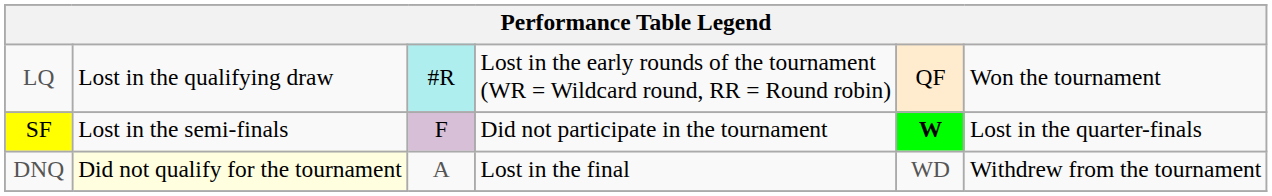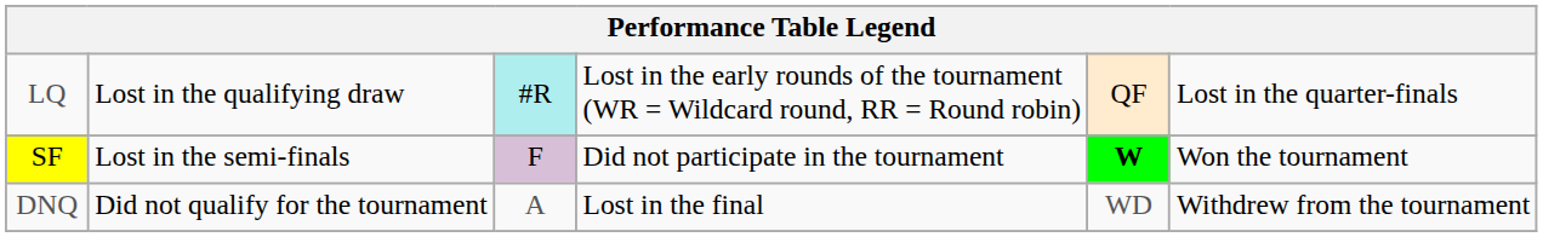 <table class="wikitable" style="font-size:78%;">
 <tr bgcolor="#efefef">
 <th colspan="6">Performance Table Legend</th>
 </tr>
 <tr>
 <td align="center" style="color:#555555;" width="30">LQ</td>
 <td>Lost in the qualifying draw</td>
 <td align="center" style="background:#afeeee;">#R</td>
 <td>Lost in the early rounds of the tournament<br>(WR = Wildcard round, RR = Round robin)</td>
 <td align="center" style="background:#ffebcd;">QF</td>
-<td>Won the tournament</td>
+<td>Lost in the quarter-finals</td>
 </tr>
 <tr>
 <td align="center" style="background:yellow;">SF</td>
 <td>Lost in the semi-finals</td>
 <td align="center" style="background:#D8BFD8;">F</td>
 <td>Did not participate in the tournament</td>
 <td align="center" style="background:#00ff00;"><strong>W</strong></td>
-<td>Lost in the quarter-finals</td>
+<td>Won the tournament</td>
 </tr>
 <tr>
 <td align="center" style="color:#555555;" width="30">DNQ</td>
-<td style="background: lightyellow;">Did not qualify for the tournament</td>
+<td>Did not qualify for the tournament</td>
 <td align="center" style="color:#555555;" width="30">A</td>
 <td>Lost in the final</td>
 <td align="center" style="color:#555555;" width="30">WD</td>
 <td>Withdrew from the tournament</td>
 </tr>
 </table>
